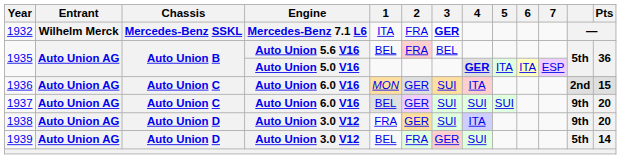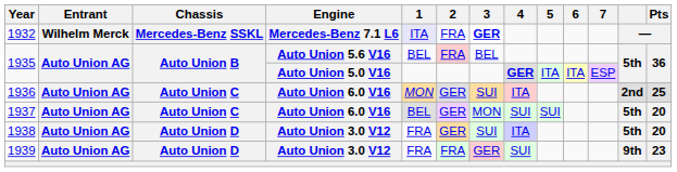 <table class="wikitable" style="text-align:center; font-size:85%">
 <tr>
 <th>Year</th>
 <th>Entrant</th>
 <th>Chassis</th>
 <th>Engine</th>
 <th>1</th>
 <th>2</th>
 <th>3</th>
 <th>4</th>
 <th>5</th>
 <th>6</th>
 <th>7</th>
 <th></th>
 <th>Pts</th>
 </tr>
 <tr>
 <td><a href='#'>1932</a></td>
 <th nowrap>Wilhelm Merck</th>
 <th nowrap><a href='#'>Mercedes-Benz</a> <a href='#'>SSKL</a></th>
 <th nowrap><a href='#'>Mercedes-Benz</a> 7.1 <a href='#'>L6</a></th>
-<td><a href='#'>ITA</a></td>
+<td style="background: lavender;"><a href='#'>ITA</a></td>
 <td><a href='#'>FRA</a></td>
 <td style="background:#FFFFFF;"><strong><a href='#'>GER</a><br></strong></td>
 <td></td>
 <td></td>
 <td></td>
 <td></td>
 <th colspan=2>—</th>
 </tr>
 <tr>
 <td rowspan=2 nowrap><a href='#'>1935</a></td>
 <th rowspan=2 nowrap><a href='#'>Auto Union AG</a></th>
 <th rowspan=2 nowrap><a href='#'>Auto Union</a> <a href='#'>B</a></th>
 <th><a href='#'>Auto Union</a> 5.6 <a href='#'>V16</a></th>
 <td><a href='#'>BEL</a></td>
 <td style="background:#FFCFCF;"><a href='#'>FRA</a><br></td>
 <td><a href='#'>BEL</a></td>
 <td></td>
 <td></td>
 <td></td>
 <td></td>
 <th rowspan=2>5th</th>
 <th rowspan=2>36</th>
 </tr>
 <tr>
 <th nowrap><a href='#'>Auto Union</a> 5.0 <a href='#'>V16</a></th>
 <td></td>
 <td></td>
 <td></td>
 <td style="background:#DFDFDF;"><strong><a href='#'>GER</a></strong><br></td>
 <td style="background:#DFFFDF;"><a href='#'>ITA</a><br></td>
 <td style="background:#FFFFBF;"><a href='#'>ITA</a><br></td>
 <td style="background:#EFCFFF;"><a href='#'>ESP</a><br></td>
 </tr>
 <tr>
 <td><a href='#'>1936</a></td>
 <th nowrap><a href='#'>Auto Union AG</a></th>
 <th nowrap><a href='#'>Auto Union</a> <a href='#'>C</a></th>
 <th nowrap><a href='#'>Auto Union</a> 6.0 <a href='#'>V16</a></th>
 <td style="background:#FFDF9F;"><em><a href='#'>MON</a></em><br></td>
 <td style="background:#DFDFDF;"><a href='#'>GER</a><br></td>
 <td style="background:#FFDF9F;"><a href='#'>SUI</a><br></td>
 <td style="background:#FFCFCF;"><a href='#'>ITA</a><br></td>
 <td></td>
 <td></td>
 <td></td>
 <th style="background:#DFDFDF;">2nd</th>
-<th style="background:#DFDFDF;">15</th>
+<th style="background:#DFDFDF;">25</th>
 </tr>
 <tr>
 <td><a href='#'>1937</a></td>
 <th nowrap><a href='#'>Auto Union AG</a></th>
 <th nowrap><a href='#'>Auto Union</a> <a href='#'>C</a></th>
 <th nowrap><a href='#'>Auto Union</a> 6.0 <a href='#'>V16</a></th>
 <td style="background:#DFDFDF;"><a href='#'>BEL</a><br></td>
 <td style="background:#EFCFFF;"><a href='#'>GER</a><br></td>
-<td style="background:#DFFFDF;"><a href='#'>SUI</a><br></td>
+<td style="background:#DFFFDF;"><a href='#'>MON</a><br></td>
 <td style="background:#DFFFDF;"><a href='#'>SUI</a><br></td>
 <td style="background:#DFFFDF;"><a href='#'>SUI</a><br></td>
 <td></td>
 <td></td>
-<th>9th</th>
+<th>5th</th>
 <th>20</th>
 </tr>
 <tr>
 <td><a href='#'>1938</a></td>
 <th nowrap><a href='#'>Auto Union AG</a></th>
 <th nowrap><a href='#'>Auto Union</a> <a href='#'>D</a></th>
 <th nowrap><a href='#'>Auto Union</a> 3.0 <a href='#'>V12</a></th>
 <td><a href='#'>FRA</a></td>
 <td style="background:#FFDF9F;"><a href='#'>GER</a><br></td>
 <td style="background:#DFFFDF;"><a href='#'>SUI</a><br></td>
 <td style="background:#CFCFFF;"><a href='#'>ITA</a><br></td>
 <td></td>
 <td></td>
 <td></td>
-<th>9th</th>
+<th>5th</th>
 <th>20</th>
 </tr>
 <tr>
 <td><a href='#'>1939</a></td>
 <th nowrap><a href='#'>Auto Union AG</a></th>
 <th nowrap><a href='#'>Auto Union</a> <a href='#'>D</a></th>
 <th nowrap><a href='#'>Auto Union</a> 3.0 <a href='#'>V12</a></th>
-<td><a href='#'>BEL</a></td>
+<td><a href='#'>FRA</a></td>
 <td style="background:#DFFFDF;"><a href='#'>FRA</a><br></td>
 <td style="background:#FFCFCF;"><a href='#'>GER</a><br></td>
 <td style="background:#DFFFDF;"><a href='#'>SUI</a><br></td>
 <td></td>
 <td></td>
 <td></td>
-<th>5th</th>
-<th>14</th>
+<th>9th</th>
+<th>23</th>
 </tr>
 <tr>
 <th colspan=13></th>
 </tr>
 </table>
